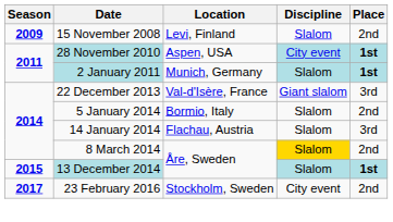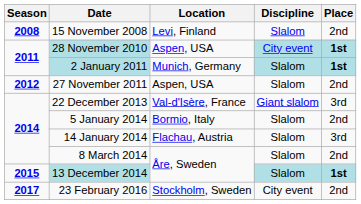 <table class="wikitable" style="text-align:center; font-size:100%;">
 <tr>
 <th>Season</th>
 <th>Date</th>
 <th>Location</th>
 <th>Discipline</th>
 <th>Place</th>
 </tr>
 <tr>
-<td><strong><a href='#'>2009</a></strong></td>
+<td><strong><a href='#'>2008</a></strong></td>
 <td align=right>15 November 2008</td>
 <td align=left> <a href='#'>Levi</a>, Finland</td>
 <td><a href='#'>Slalom</a></td>
 <td>2nd</td>
 </tr>
 <tr>
 <td rowspan=2><strong><a href='#'>2011</a></strong></td>
 <td align=right bgcolor="#BOEOE6">28 November 2010</td>
 <td align=left> <a href='#'>Aspen</a>, USA</td>
 <td bgcolor="#BOEOE6"><a href='#'>City event</a></td>
 <td bgcolor="#BOEOE6"><strong>1st</strong></td>
 </tr>
 <tr>
 <td align=right bgcolor="#BOEOE6">2 January 2011</td>
 <td align=left> <a href='#'>Munich</a>, Germany</td>
 <td bgcolor="#BOEOE6">Slalom</td>
 <td bgcolor="#BOEOE6"><strong>1st</strong></td>
+</tr>
+<tr>
+<td><strong><a href='#'>2012</a></strong></td>
+<td align=right>27 November 2011</td>
+<td align=left> Aspen, USA</td>
+<td>Slalom</td>
+<td>2nd</td>
 </tr>
 <tr>
 <td rowspan=4><strong><a href='#'>2014</a></strong></td>
 <td align=right>22 December 2013</td>
 <td align=left> <a href='#'>Val-d'Isère</a>, France</td>
 <td><a href='#'>Giant slalom</a></td>
 <td>3rd</td>
 </tr>
 <tr>
 <td align=right>5 January 2014</td>
 <td align=left> <a href='#'>Bormio</a>, Italy</td>
 <td>Slalom</td>
 <td>2nd</td>
 </tr>
 <tr>
 <td align=right>14 January 2014</td>
 <td align=left> <a href='#'>Flachau</a>, Austria</td>
 <td>Slalom</td>
 <td>3rd</td>
 </tr>
 <tr>
 <td align=right>8 March 2014</td>
 <td align=left rowspan=2> <a href='#'>Åre</a>, Sweden</td>
-<td style="background: gold;">Slalom</td>
+<td>Slalom</td>
 <td>2nd</td>
 </tr>
 <tr>
 <td rowspan=1><strong><a href='#'>2015</a></strong></td>
 <td align=right bgcolor="#BOEOE6">13 December 2014</td>
 <td bgcolor="#BOEOE6">Slalom</td>
 <td bgcolor="#BOEOE6"><strong>1st</strong></td>
 </tr>
 <tr>
 <td rowspan=1><strong><a href='#'>2017</a></strong></td>
 <td align=right>23 February 2016</td>
 <td align=left> <a href='#'>Stockholm</a>, Sweden</td>
 <td>City event</td>
 <td>2nd</td>
 </tr>
 </table>
